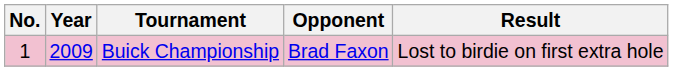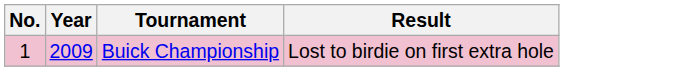 <table class="wikitable" style="font-size:95%;">
 <tr>
 <th>No.</th>
 <th>Year</th>
 <th>Tournament</th>
-<th>Opponent</th>
 <th>Result</th>
 </tr>
 <tr style="background:#F2C1D1;">
 <td align=center>1</td>
 <td><a href='#'>2009</a></td>
 <td><a href='#'>Buick Championship</a></td>
-<td> <a href='#'>Brad Faxon</a></td>
 <td>Lost to birdie on first extra hole</td>
 </tr>
 </table>
